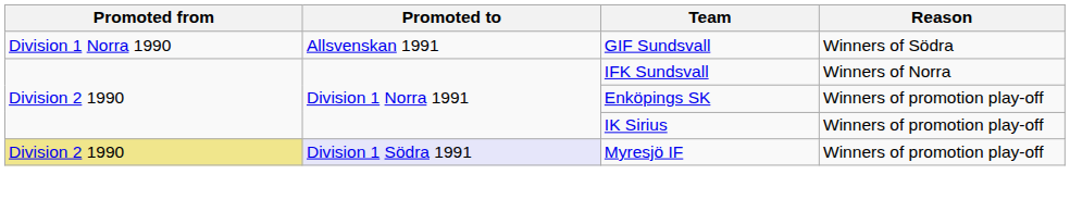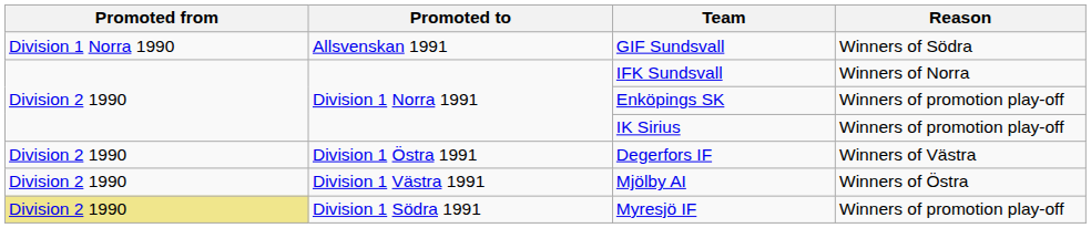 <table class="wikitable" style="text-align: left">
 <tr>
 <th style="width: 275px;">Promoted from</th>
 <th style="width: 275px;">Promoted to</th>
 <th style="width: 200px;">Team</th>
 <th style="width: 225px;">Reason</th>
 </tr>
 <tr>
 <td><a href='#'>Division 1</a> <a href='#'>Norra</a> 1990</td>
 <td><a href='#'>Allsvenskan</a> 1991</td>
 <td><a href='#'>GIF Sundsvall</a></td>
 <td>Winners of Södra</td>
 </tr>
 <tr>
 <td rowspan=3><a href='#'>Division 2</a> 1990</td>
 <td rowspan=3><a href='#'>Division 1</a> <a href='#'>Norra</a> 1991</td>
 <td><a href='#'>IFK Sundsvall</a></td>
 <td>Winners of Norra</td>
 </tr>
 <tr>
 <td><a href='#'>Enköpings SK</a></td>
 <td>Winners of promotion play-off</td>
 </tr>
 <tr>
 <td><a href='#'>IK Sirius</a></td>
 <td>Winners of promotion play-off</td>
 </tr>
 <tr>
+<td><a href='#'>Division 2</a> 1990</td>
+<td><a href='#'>Division 1</a> <a href='#'>Östra</a> 1991</td>
+<td><a href='#'>Degerfors IF</a></td>
+<td>Winners of Västra</td>
+</tr>
+<tr>
+<td><a href='#'>Division 2</a> 1990</td>
+<td><a href='#'>Division 1</a> <a href='#'>Västra</a> 1991</td>
+<td><a href='#'>Mjölby AI</a></td>
+<td>Winners of Östra</td>
+</tr>
+<tr>
 <td style="background: khaki;"><a href='#'>Division 2</a> 1990</td>
-<td style="background: lavender;"><a href='#'>Division 1</a> <a href='#'>Södra</a> 1991</td>
+<td><a href='#'>Division 1</a> <a href='#'>Södra</a> 1991</td>
 <td><a href='#'>Myresjö IF</a></td>
 <td>Winners of promotion play-off</td>
 </tr>
 </table>
